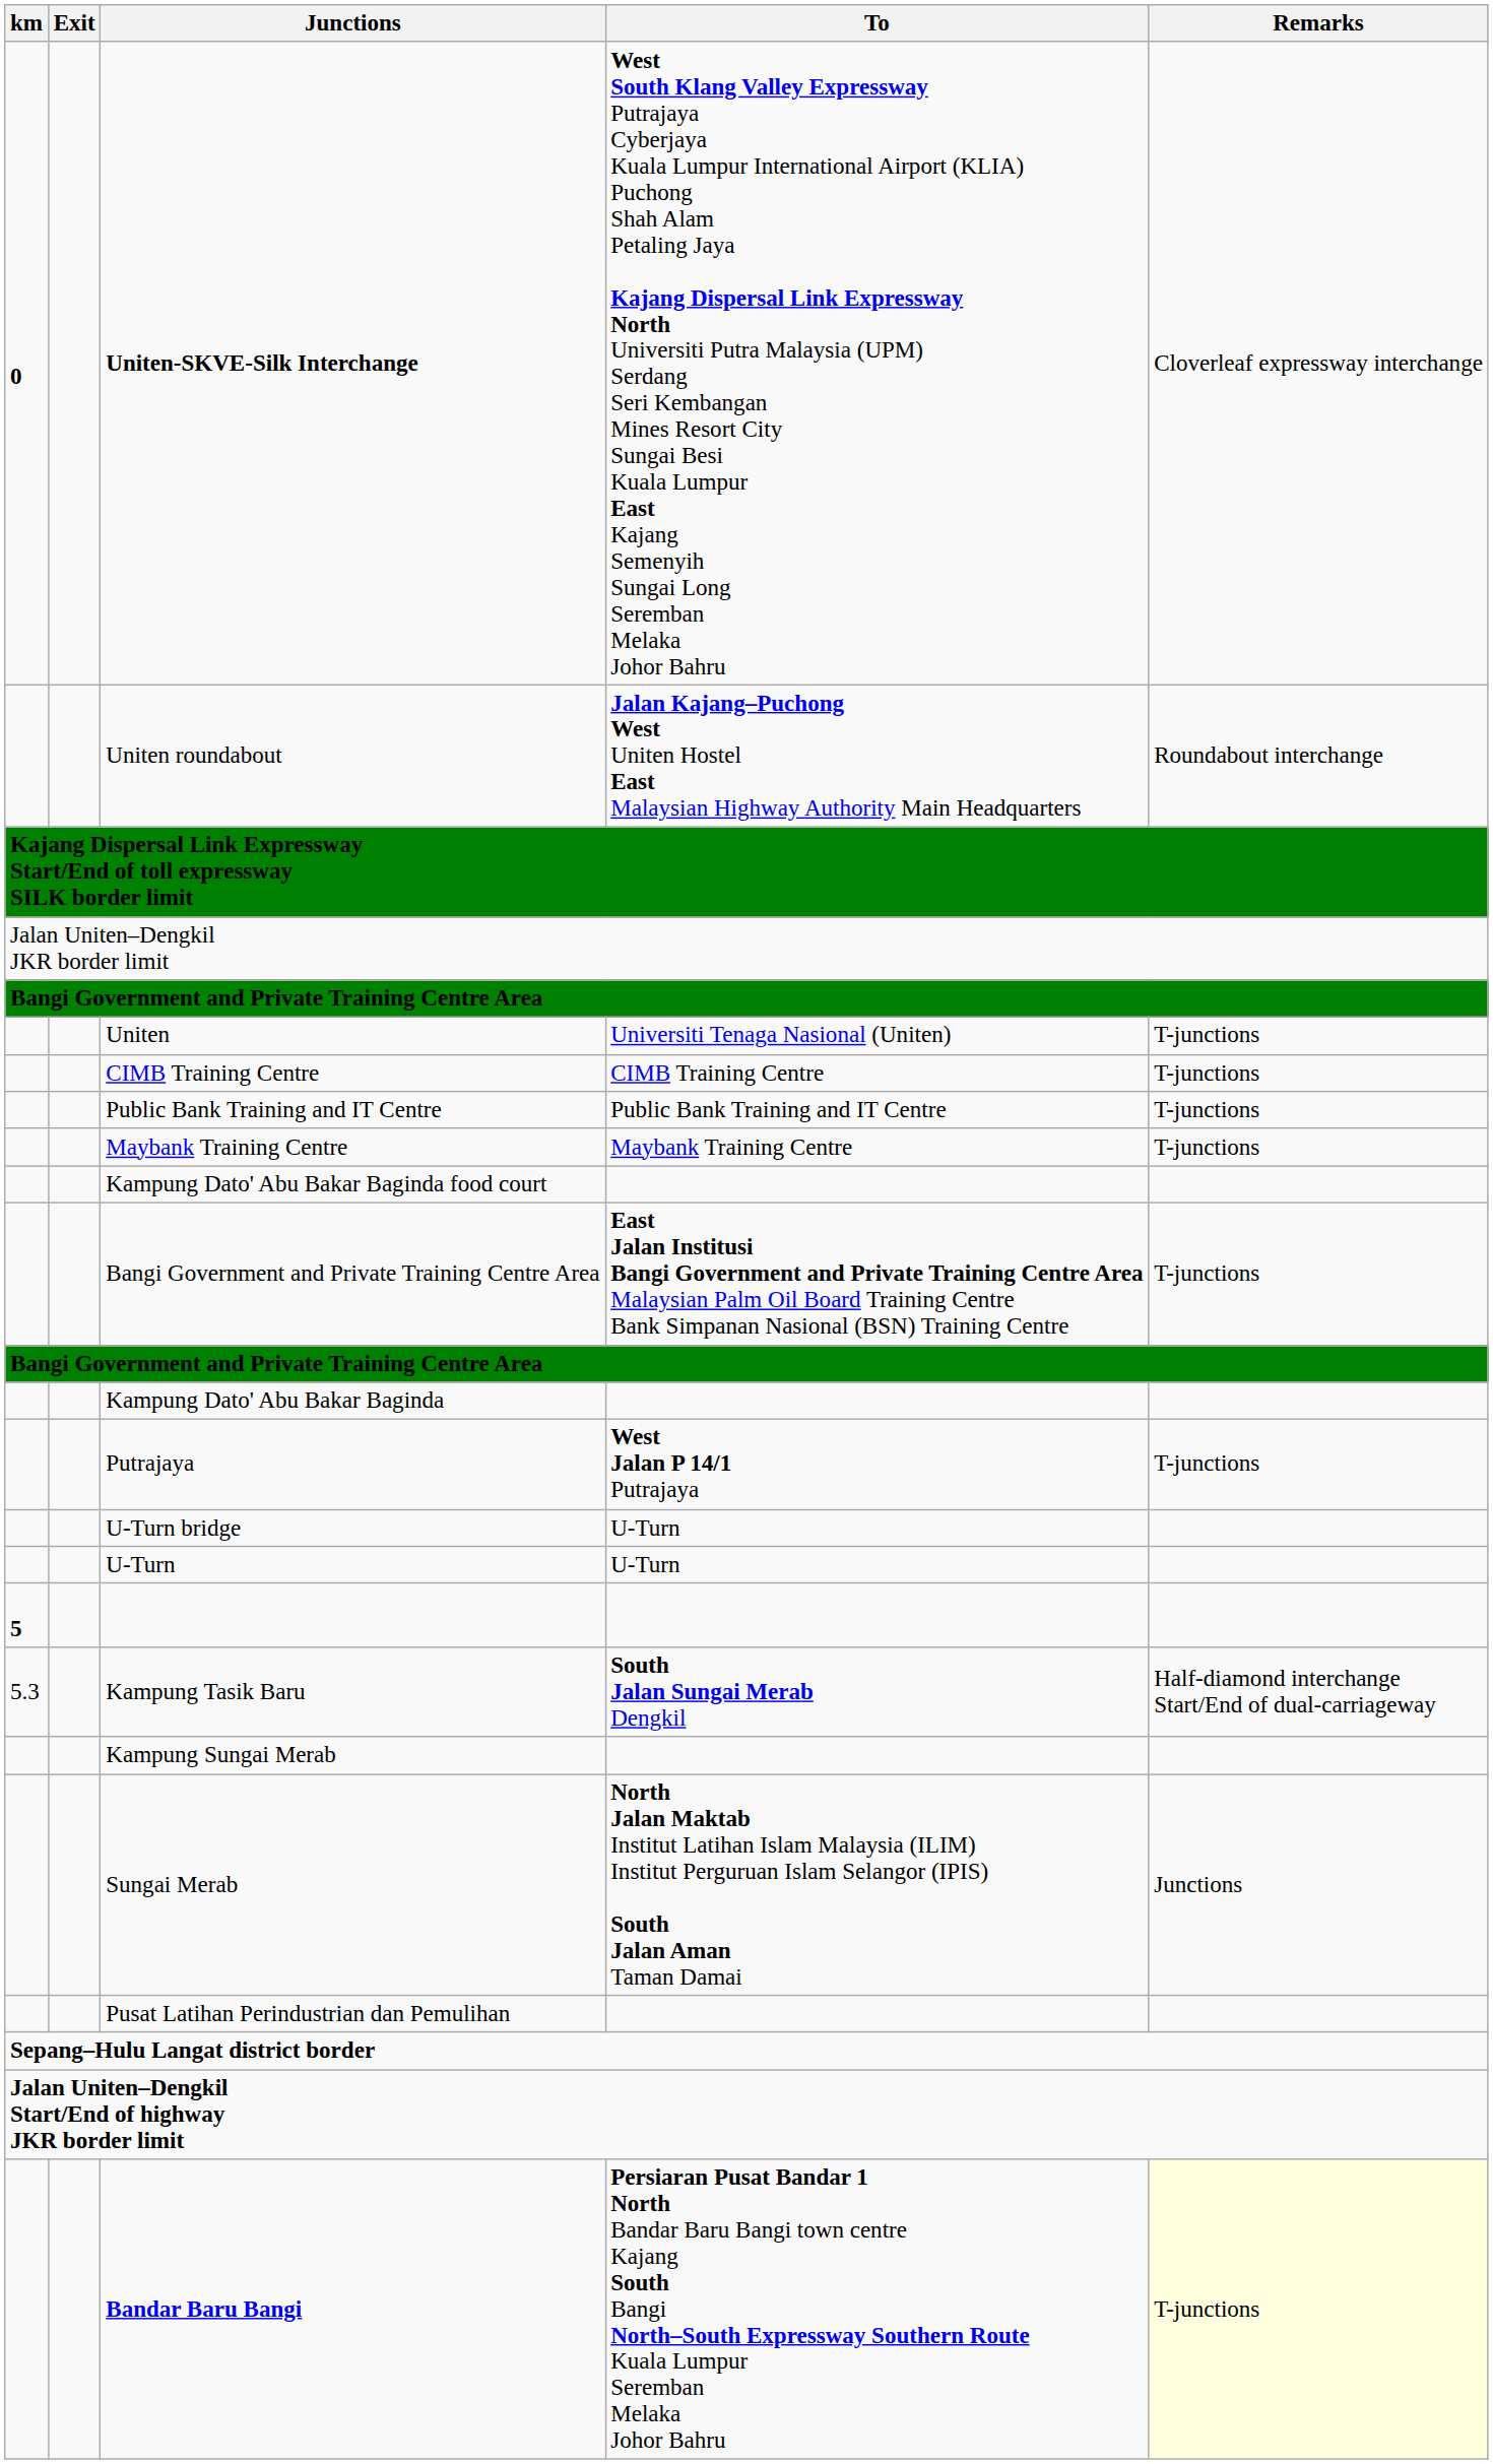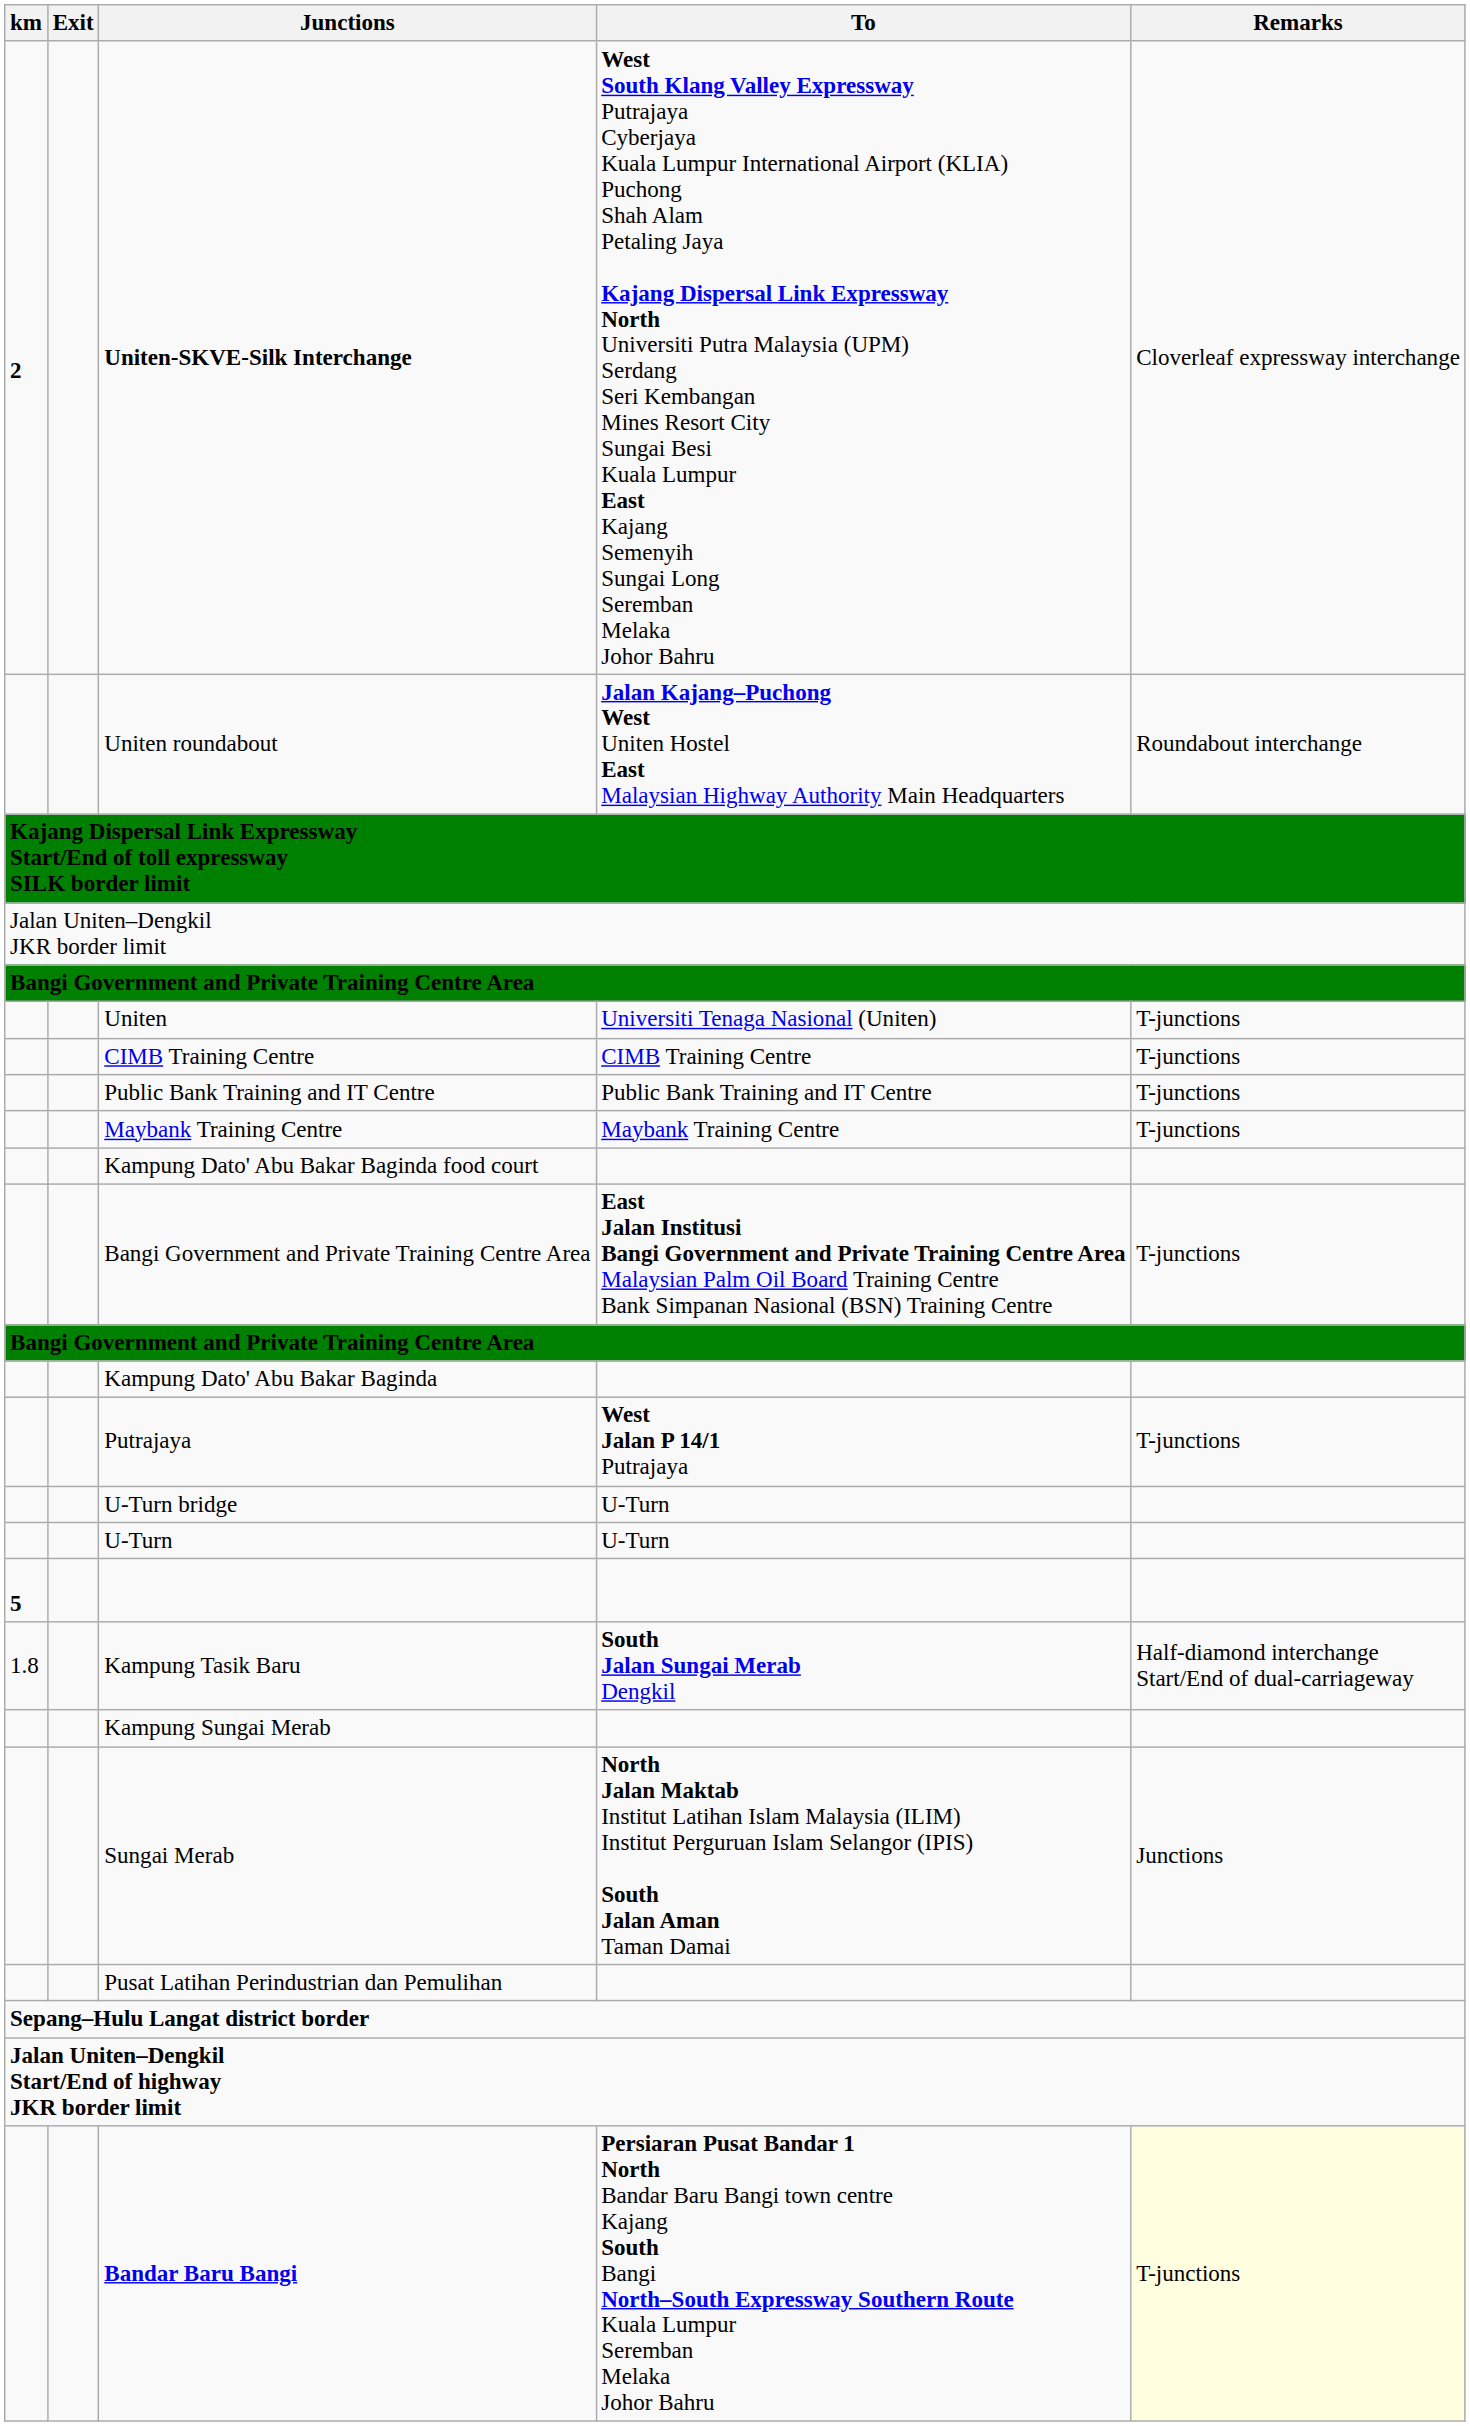 <table class="wikitable">
 <tr>
 <th>km</th>
 <th>Exit</th>
 <th>Junctions</th>
 <th>To</th>
 <th>Remarks</th>
 </tr>
 <tr>
-<td><br><strong>0</strong></td>
+<td><br><strong>2</strong></td>
 <td></td>
 <td><strong>Uniten-SKVE-Silk Interchange</strong></td>
 <td><strong>West</strong><br> <strong><a href='#'>South Klang Valley Expressway</a></strong><br>Putrajaya<br>Cyberjaya<br>Kuala Lumpur International Airport (KLIA) <br>Puchong<br>Shah Alam<br>Petaling Jaya<br><br> <strong><a href='#'>Kajang Dispersal Link Expressway</a></strong><br><strong>North</strong><br>Universiti Putra Malaysia (UPM)<br>Serdang<br>Seri Kembangan<br>Mines Resort City<br>Sungai Besi<br>Kuala Lumpur<br><strong>East</strong><br>Kajang<br>Semenyih<br>Sungai Long<br>Seremban<br>Melaka<br>Johor Bahru</td>
 <td>Cloverleaf expressway interchange</td>
 </tr>
 <tr>
 <td></td>
 <td></td>
 <td>Uniten roundabout</td>
 <td> <strong><a href='#'>Jalan Kajang–Puchong</a></strong><br><strong>West</strong><br>Uniten Hostel<br><strong>East</strong><br><a href='#'>Malaysian Highway Authority</a> Main Headquarters</td>
 <td>Roundabout interchange</td>
 </tr>
 <tr>
 <td style="width:600px" colspan="6" style="text-align:center" bgcolor="green"><strong><span> Kajang Dispersal Link Expressway <br>Start/End of toll expressway<br>SILK border limit</span></strong></td>
 </tr>
 <tr>
 <td style="width:600px" colspan="6" style="text-align:center"> Jalan Uniten–Dengkil<br>JKR border limit</td>
 </tr>
 <tr>
 <td style="width:600px" colspan="6" style="text-align:center" bgcolor="green"><strong>Bangi Government and Private Training Centre Area</strong></td>
 </tr>
 <tr>
 <td></td>
 <td></td>
 <td>Uniten</td>
 <td><a href='#'>Universiti Tenaga Nasional</a> (Uniten)</td>
 <td>T-junctions</td>
 </tr>
 <tr>
 <td></td>
 <td></td>
 <td><a href='#'>CIMB</a> Training Centre</td>
 <td><a href='#'>CIMB</a> Training Centre</td>
 <td>T-junctions</td>
 </tr>
 <tr>
 <td></td>
 <td></td>
 <td>Public Bank Training and IT Centre</td>
 <td>Public Bank Training and IT Centre</td>
 <td>T-junctions</td>
 </tr>
 <tr>
 <td></td>
 <td></td>
 <td><a href='#'>Maybank</a> Training Centre</td>
 <td><a href='#'>Maybank</a> Training Centre</td>
 <td>T-junctions</td>
 </tr>
 <tr>
 <td></td>
 <td></td>
 <td> Kampung Dato' Abu Bakar Baginda food court</td>
 <td>  </td>
 <td></td>
 </tr>
 <tr>
 <td></td>
 <td></td>
 <td>Bangi Government and Private Training Centre Area</td>
 <td><strong>East</strong><br><strong>Jalan Institusi</strong><br><strong>Bangi Government and Private Training Centre Area</strong><br><a href='#'>Malaysian Palm Oil Board</a> Training Centre<br>Bank Simpanan Nasional (BSN) Training Centre</td>
 <td>T-junctions</td>
 </tr>
 <tr>
 <td style="width:600px" colspan="6" style="text-align:center" bgcolor="green"><strong><span>Bangi Government and Private Training Centre Area</span></strong></td>
 </tr>
 <tr>
 <td></td>
 <td></td>
 <td>Kampung Dato' Abu Bakar Baginda</td>
 <td></td>
 <td></td>
 </tr>
 <tr>
 <td></td>
 <td></td>
 <td>Putrajaya</td>
 <td><strong>West</strong><br><strong>Jalan P 14/1</strong><br>Putrajaya</td>
 <td>T-junctions</td>
 </tr>
 <tr>
 <td></td>
 <td></td>
 <td>U-Turn bridge</td>
 <td>U-Turn</td>
 <td></td>
 </tr>
 <tr>
 <td></td>
 <td></td>
 <td>U-Turn</td>
 <td>U-Turn</td>
 <td></td>
 </tr>
 <tr>
 <td><br><strong>5</strong></td>
 <td></td>
 <td></td>
 <td></td>
 <td></td>
 </tr>
 <tr>
-<td>5.3</td>
+<td>1.8</td>
 <td></td>
 <td>Kampung Tasik Baru</td>
 <td><strong>South</strong><br> <strong><a href='#'>Jalan Sungai Merab</a></strong><br><a href='#'>Dengkil</a></td>
 <td>Half-diamond interchange<br>Start/End of dual-carriageway</td>
 </tr>
 <tr>
 <td></td>
 <td></td>
 <td>Kampung Sungai Merab</td>
 <td></td>
 <td></td>
 </tr>
 <tr>
 <td></td>
 <td></td>
 <td>Sungai Merab</td>
 <td><strong>North</strong><br><strong>Jalan Maktab</strong><br>Institut Latihan Islam Malaysia (ILIM)<br>Institut Perguruan Islam Selangor (IPIS)<br><br><strong>South</strong><br><strong>Jalan Aman</strong><br>Taman Damai</td>
 <td>Junctions</td>
 </tr>
 <tr>
 <td></td>
 <td></td>
 <td>Pusat Latihan Perindustrian dan Pemulihan</td>
 <td></td>
 <td></td>
 </tr>
 <tr>
 <td style="width:600px" colspan="6" style="text-align:center"><strong>Sepang–Hulu Langat district border</strong></td>
 </tr>
 <tr>
 <td style="width:600px" colspan="6" style="text-align:center"><strong> Jalan Uniten–Dengkil<br>Start/End of highway<br>JKR border limit</strong></td>
 </tr>
 <tr>
 <td></td>
 <td></td>
 <td><strong><a href='#'>Bandar Baru Bangi</a></strong></td>
 <td><strong>Persiaran Pusat Bandar 1</strong><br><strong>North</strong><br>Bandar Baru Bangi town centre<br>Kajang<br><strong>South</strong><br>Bangi<br> <strong><a href='#'>North–South Expressway Southern Route</a></strong><br>Kuala Lumpur<br>Seremban<br>Melaka<br>Johor Bahru</td>
 <td style="background: lightyellow;">T-junctions</td>
 </tr>
 </table>
